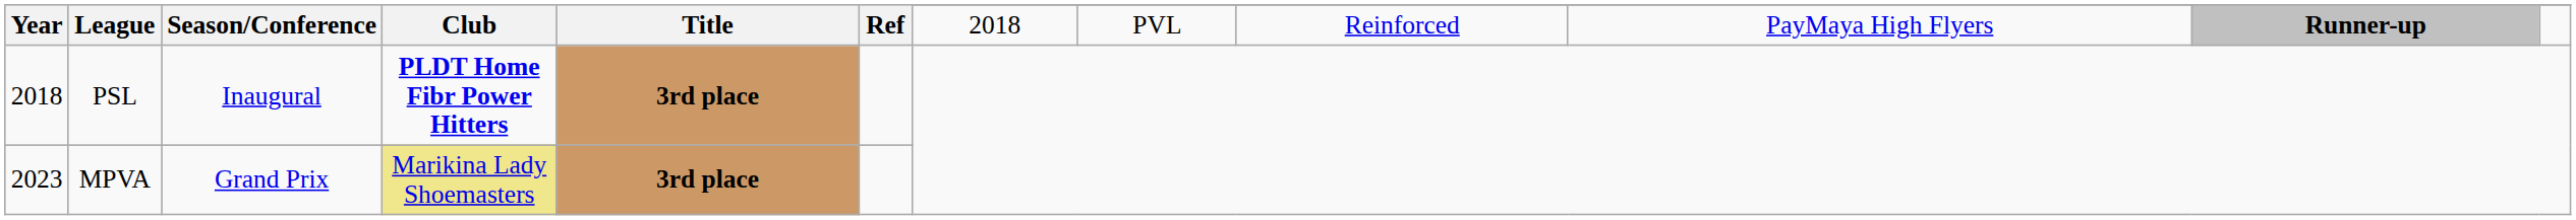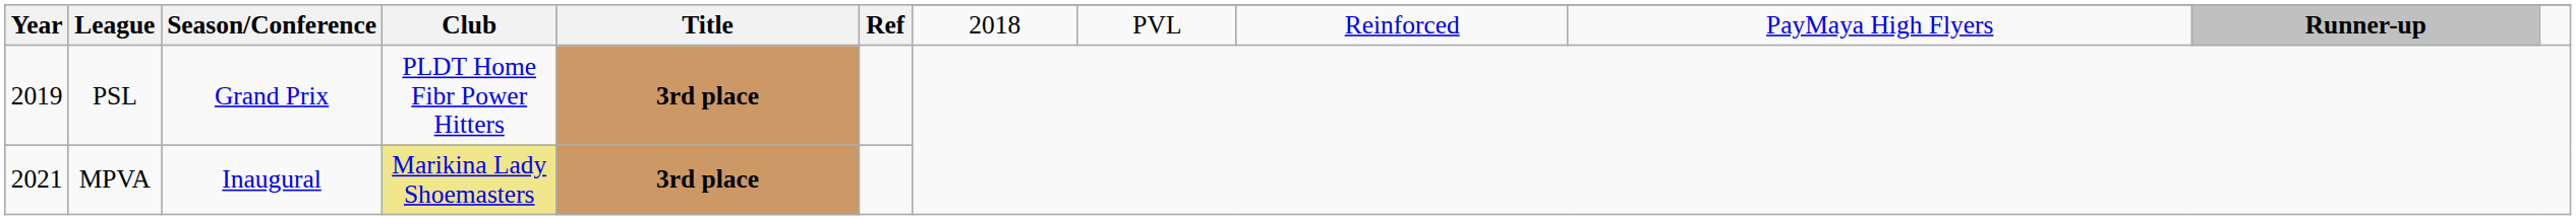 <table class="wikitable sortable" style="text-align:center" width="80%">
 <tr>
 <th style="width:5px;" rowspan="2">Year</th>
 <th style="width:25px;" rowspan="2">League</th>
 <th style="width:100px;" rowspan="2">Season/Conference</th>
 <th style="width:100px;" rowspan="2">Club</th>
 <th style="width:180px;" rowspan="2">Title</th>
 <th style="width:25px;" rowspan="2">Ref</th>
 </tr>
 <tr align=center>
 <td rowspan=1>2018</td>
 <td rowspan=1>PVL</td>
 <td><a href='#'>Reinforced</a></td>
 <td><a href='#'>PayMaya High Flyers</a></td>
 <td style="background:silver;"><strong>Runner-up</strong></td>
 <td></td>
 </tr>
 <tr>
-<td>2018</td>
+<td>2019</td>
 <td>PSL</td>
-<td colspan=1><a href='#'>Inaugural</a></td>
-<td><strong><a href='#'>PLDT Home Fibr Power Hitters</a></strong></td>
+<td><a href='#'>Grand Prix</a></td>
+<td><a href='#'>PLDT Home Fibr Power Hitters</a></td>
 <td style="background:#c96;"><strong>3rd place</strong></td>
 <td></td>
 </tr>
 <tr align=center>
-<td>2023</td>
+<td>2021</td>
 <td>MPVA</td>
-<td><a href='#'>Grand Prix</a></td>
+<td colspan=1><a href='#'>Inaugural</a></td>
 <td style="background: khaki;"><a href='#'>Marikina Lady Shoemasters</a></td>
 <td style="background:#c96;"><strong>3rd place</strong></td>
 <td></td>
 </tr>
 </table>
